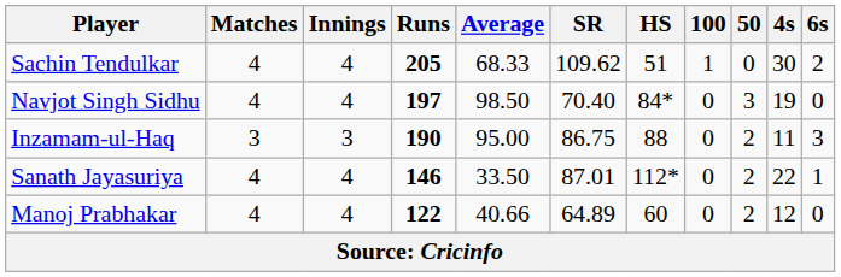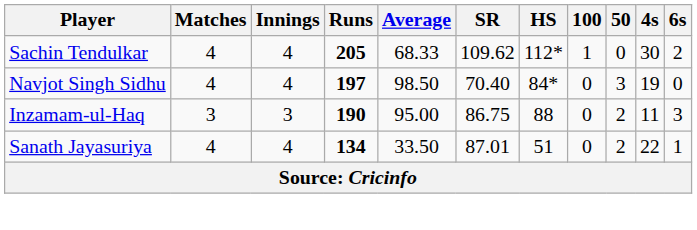 <table class="wikitable" style="text-align: center;">
 <tr>
 <th>Player</th>
 <th>Matches</th>
 <th>Innings</th>
 <th>Runs</th>
 <th><a href='#'>Average</a></th>
 <th>SR</th>
 <th>HS</th>
 <th>100</th>
 <th>50</th>
 <th>4s</th>
 <th>6s</th>
 </tr>
 <tr>
 <td style="text-align:left"> <a href='#'>Sachin Tendulkar</a></td>
 <td>4</td>
 <td>4</td>
 <td><strong>205</strong></td>
 <td>68.33</td>
 <td>109.62</td>
-<td>51</td>
+<td>112*</td>
 <td>1</td>
 <td>0</td>
 <td>30</td>
 <td>2</td>
 </tr>
 <tr>
 <td style="text-align:left"> <a href='#'>Navjot Singh Sidhu</a></td>
 <td>4</td>
 <td>4</td>
 <td><strong>197</strong></td>
 <td>98.50</td>
 <td>70.40</td>
 <td>84*</td>
 <td>0</td>
 <td>3</td>
 <td>19</td>
 <td>0</td>
 </tr>
 <tr>
 <td style="text-align:left"> <a href='#'>Inzamam-ul-Haq</a></td>
 <td>3</td>
 <td>3</td>
 <td><strong>190</strong></td>
 <td>95.00</td>
 <td>86.75</td>
 <td>88</td>
 <td>0</td>
 <td>2</td>
 <td>11</td>
 <td>3</td>
 </tr>
 <tr>
 <td style="text-align:left"> <a href='#'>Sanath Jayasuriya</a></td>
 <td>4</td>
 <td>4</td>
-<td><strong>146</strong></td>
+<td><strong>134</strong></td>
 <td>33.50</td>
 <td>87.01</td>
-<td>112*</td>
+<td>51</td>
 <td>0</td>
 <td>2</td>
 <td>22</td>
 <td>1</td>
 </tr>
 <tr>
-<td style="text-align:left"> <a href='#'>Manoj Prabhakar</a></td>
-<td>4</td>
-<td>4</td>
-<td><strong>122</strong></td>
-<td>40.66</td>
-<td>64.89</td>
-<td>60</td>
-<td>0</td>
-<td>2</td>
-<td>12</td>
-<td>0</td>
-</tr>
-<tr>
 <th colspan="11">Source: <em>Cricinfo</em></th>
 </tr>
 </table>
